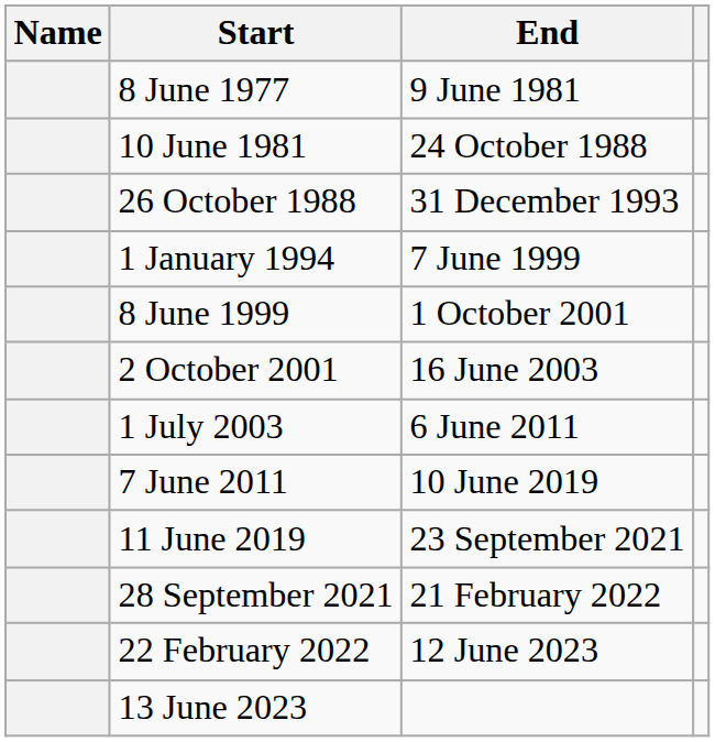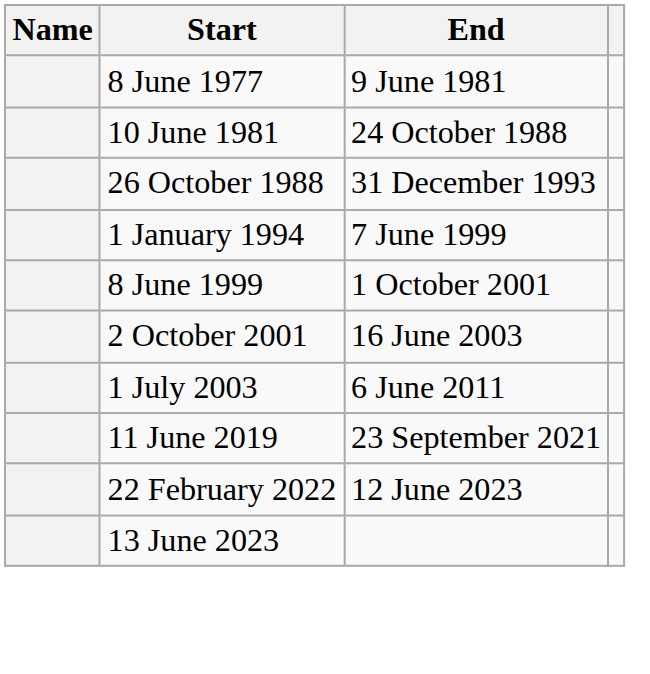 <table class="wikitable sortable">
 <tr>
 <th scope="col">Name</th>
 <th scope="col">Start</th>
 <th scope="col">End</th>
 <th scope="col" class="unsortable"></th>
 </tr>
 <tr>
 <th scope="row"></th>
 <td>8 June 1977</td>
 <td>9 June 1981</td>
 <td></td>
 </tr>
 <tr>
 <th scope="row"></th>
 <td>10 June 1981</td>
 <td>24 October 1988</td>
 <td></td>
 </tr>
 <tr>
 <th scope="row"></th>
 <td>26 October 1988</td>
 <td>31 December 1993</td>
 <td></td>
 </tr>
 <tr>
 <th scope="row"></th>
 <td>1 January 1994</td>
 <td>7 June 1999</td>
 <td></td>
 </tr>
 <tr>
 <th scope="row"></th>
 <td>8 June 1999</td>
 <td>1 October 2001</td>
 <td></td>
 </tr>
 <tr>
 <th scope="row"></th>
 <td>2 October 2001</td>
 <td>16 June 2003</td>
 <td></td>
 </tr>
 <tr>
 <th scope="row"></th>
 <td>1 July 2003</td>
 <td>6 June 2011</td>
 <td></td>
 </tr>
 <tr>
 <th scope="row"></th>
-<td>7 June 2011</td>
-<td>10 June 2019</td>
-<td></td>
-</tr>
-<tr>
-<th scope="row"></th>
 <td>11 June 2019</td>
 <td>23 September 2021</td>
-<td></td>
-</tr>
-<tr>
-<th scope="row"></th>
-<td>28 September 2021</td>
-<td>21 February 2022</td>
 <td></td>
 </tr>
 <tr>
 <th scope="row"></th>
 <td>22 February 2022</td>
 <td>12 June 2023</td>
 <td></td>
 </tr>
 <tr>
 <th scope="row"></th>
 <td>13 June 2023</td>
 <td></td>
 <td></td>
 </tr>
 </table>
